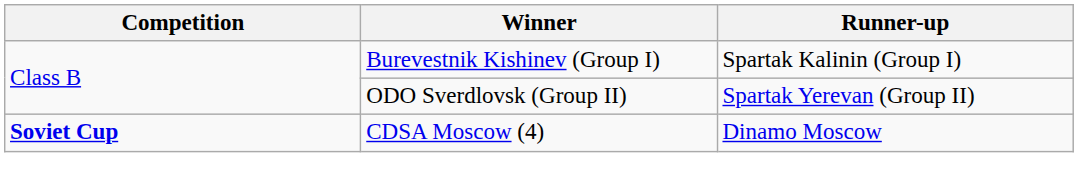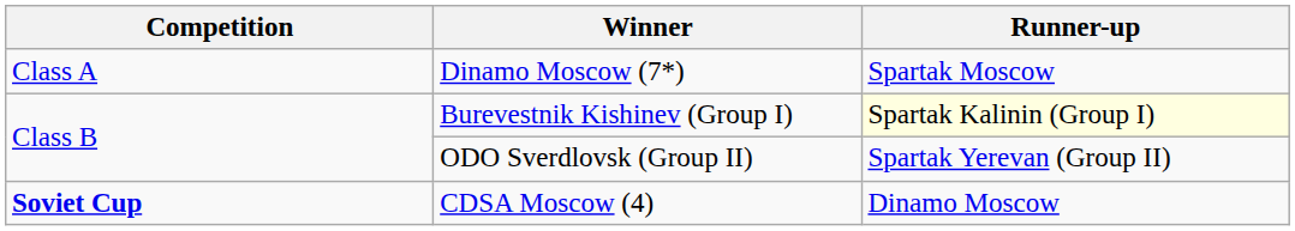 <table class="wikitable">
 <tr>
 <th style="width:15em">Competition</th>
 <th style="width:15em">Winner</th>
 <th style="width:15em">Runner-up</th>
 </tr>
 <tr>
+<td><a href='#'>Class A</a></td>
+<td><a href='#'>Dinamo Moscow</a> (7*)</td>
+<td><a href='#'>Spartak Moscow</a></td>
+</tr>
+<tr>
 <td rowspan=2><a href='#'>Class B</a></td>
 <td><a href='#'>Burevestnik Kishinev</a> (Group I)</td>
-<td>Spartak Kalinin (Group I)</td>
+<td style="background: lightyellow;">Spartak Kalinin (Group I)</td>
 </tr>
 <tr>
 <td>ODO Sverdlovsk (Group II)</td>
 <td><a href='#'>Spartak Yerevan</a> (Group II)</td>
 </tr>
 <tr>
 <td><strong><a href='#'>Soviet Cup</a></strong></td>
 <td><a href='#'>CDSA Moscow</a> (4)</td>
 <td><a href='#'>Dinamo Moscow</a></td>
 </tr>
 </table>
